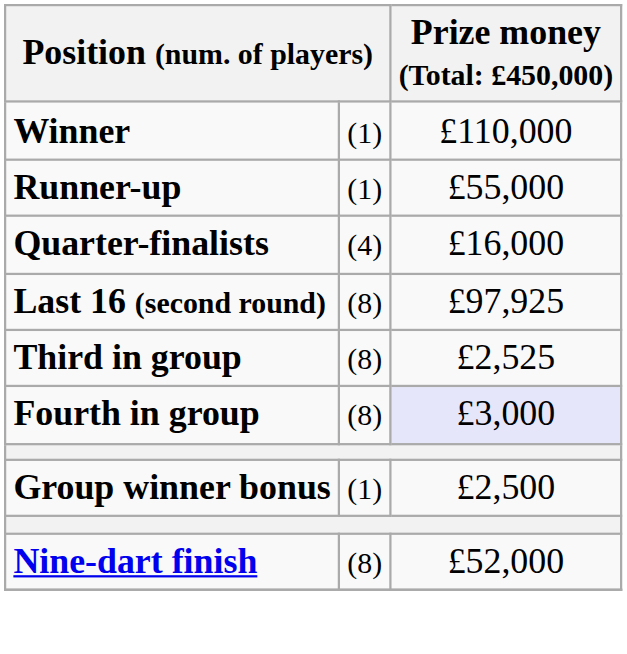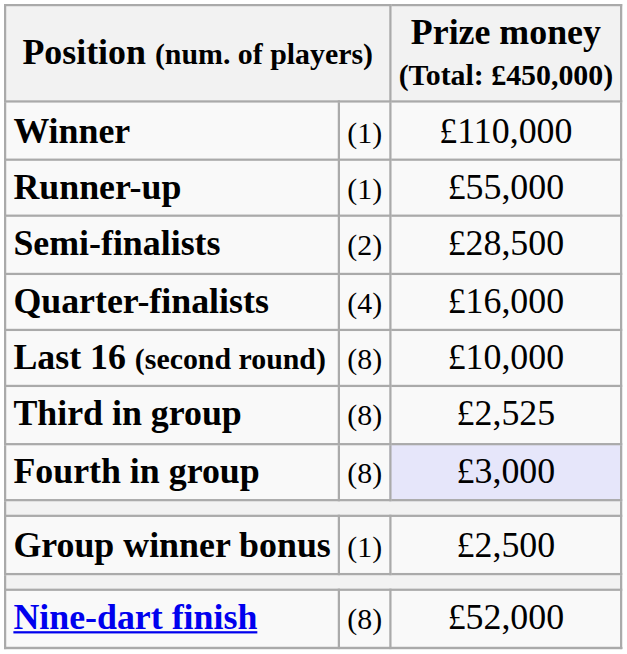 <table class="wikitable">
 <tr>
 <th colspan=2>Position <small>(num. of players)</small></th>
 <th>Prize money<br><small>(Total: £450,000)</small></th>
 </tr>
 <tr>
 <td><strong>Winner</strong></td>
 <td align=center><small>(1)</small></td>
 <td align=center>£110,000</td>
 </tr>
 <tr>
 <td><strong>Runner-up</strong></td>
 <td align=center><small>(1)</small></td>
 <td align=center>£55,000</td>
 </tr>
 <tr>
+<td><strong>Semi-finalists</strong></td>
+<td align=center><small>(2)</small></td>
+<td align=center>£28,500</td>
+</tr>
+<tr>
 <td><strong>Quarter-finalists</strong></td>
 <td align=center><small>(4)</small></td>
 <td align=center>£16,000</td>
 </tr>
 <tr>
 <td><strong>Last 16 <small>(second round)</small></strong></td>
 <td align=center><small>(8)</small></td>
-<td align=center>£97,925</td>
+<td align=center>£10,000</td>
 </tr>
 <tr>
 <td><strong>Third in group</strong></td>
 <td align=center><small>(8)</small></td>
 <td align=center>£2,525</td>
 </tr>
 <tr>
 <td><strong>Fourth in group</strong></td>
 <td align=center><small>(8)</small></td>
 <td align=center style="background: lavender;">£3,000</td>
 </tr>
 <tr>
 <th colspan=3></th>
 </tr>
 <tr>
 <td><strong>Group winner bonus</strong></td>
 <td align=center><small>(1)</small></td>
 <td align=center>£2,500</td>
 </tr>
 <tr>
 <th colspan=3></th>
 </tr>
 <tr>
 <td><strong><a href='#'>Nine-dart finish</a></strong></td>
 <td align=center><small>(8)</small></td>
 <td align=center>£52,000</td>
 </tr>
 <tr>
 </tr>
 </table>
